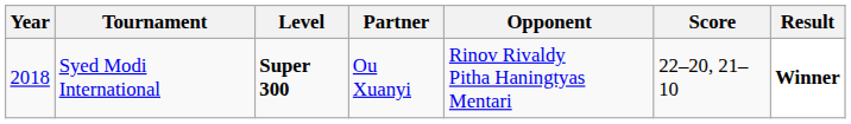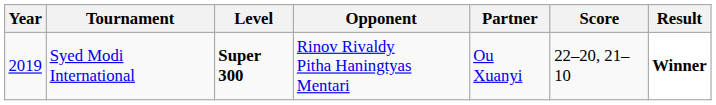 <table class="sortable wikitable" style="font-size: 90%;">
 <tr>
 <th>Year</th>
 <th>Tournament</th>
 <th>Level</th>
+<th>Opponent</th>
 <th>Partner</th>
-<th>Opponent</th>
 <th>Score</th>
 <th>Result</th>
 </tr>
 <tr>
-<td align="center"><a href='#'>2018</a></td>
+<td align="center"><a href='#'>2019</a></td>
 <td align="left"><a href='#'>Syed Modi International</a></td>
 <td align="left"><strong>Super 300</strong></td>
+<td align="left"> <a href='#'>Rinov Rivaldy</a> <br>  <a href='#'>Pitha Haningtyas Mentari</a></td>
 <td align="left"> <a href='#'>Ou Xuanyi</a></td>
-<td align="left"> <a href='#'>Rinov Rivaldy</a> <br>  <a href='#'>Pitha Haningtyas Mentari</a></td>
 <td align="left">22–20, 21–10</td>
 <td style="text-align:left; background:white"> <strong>Winner</strong></td>
 </tr>
 </table>
